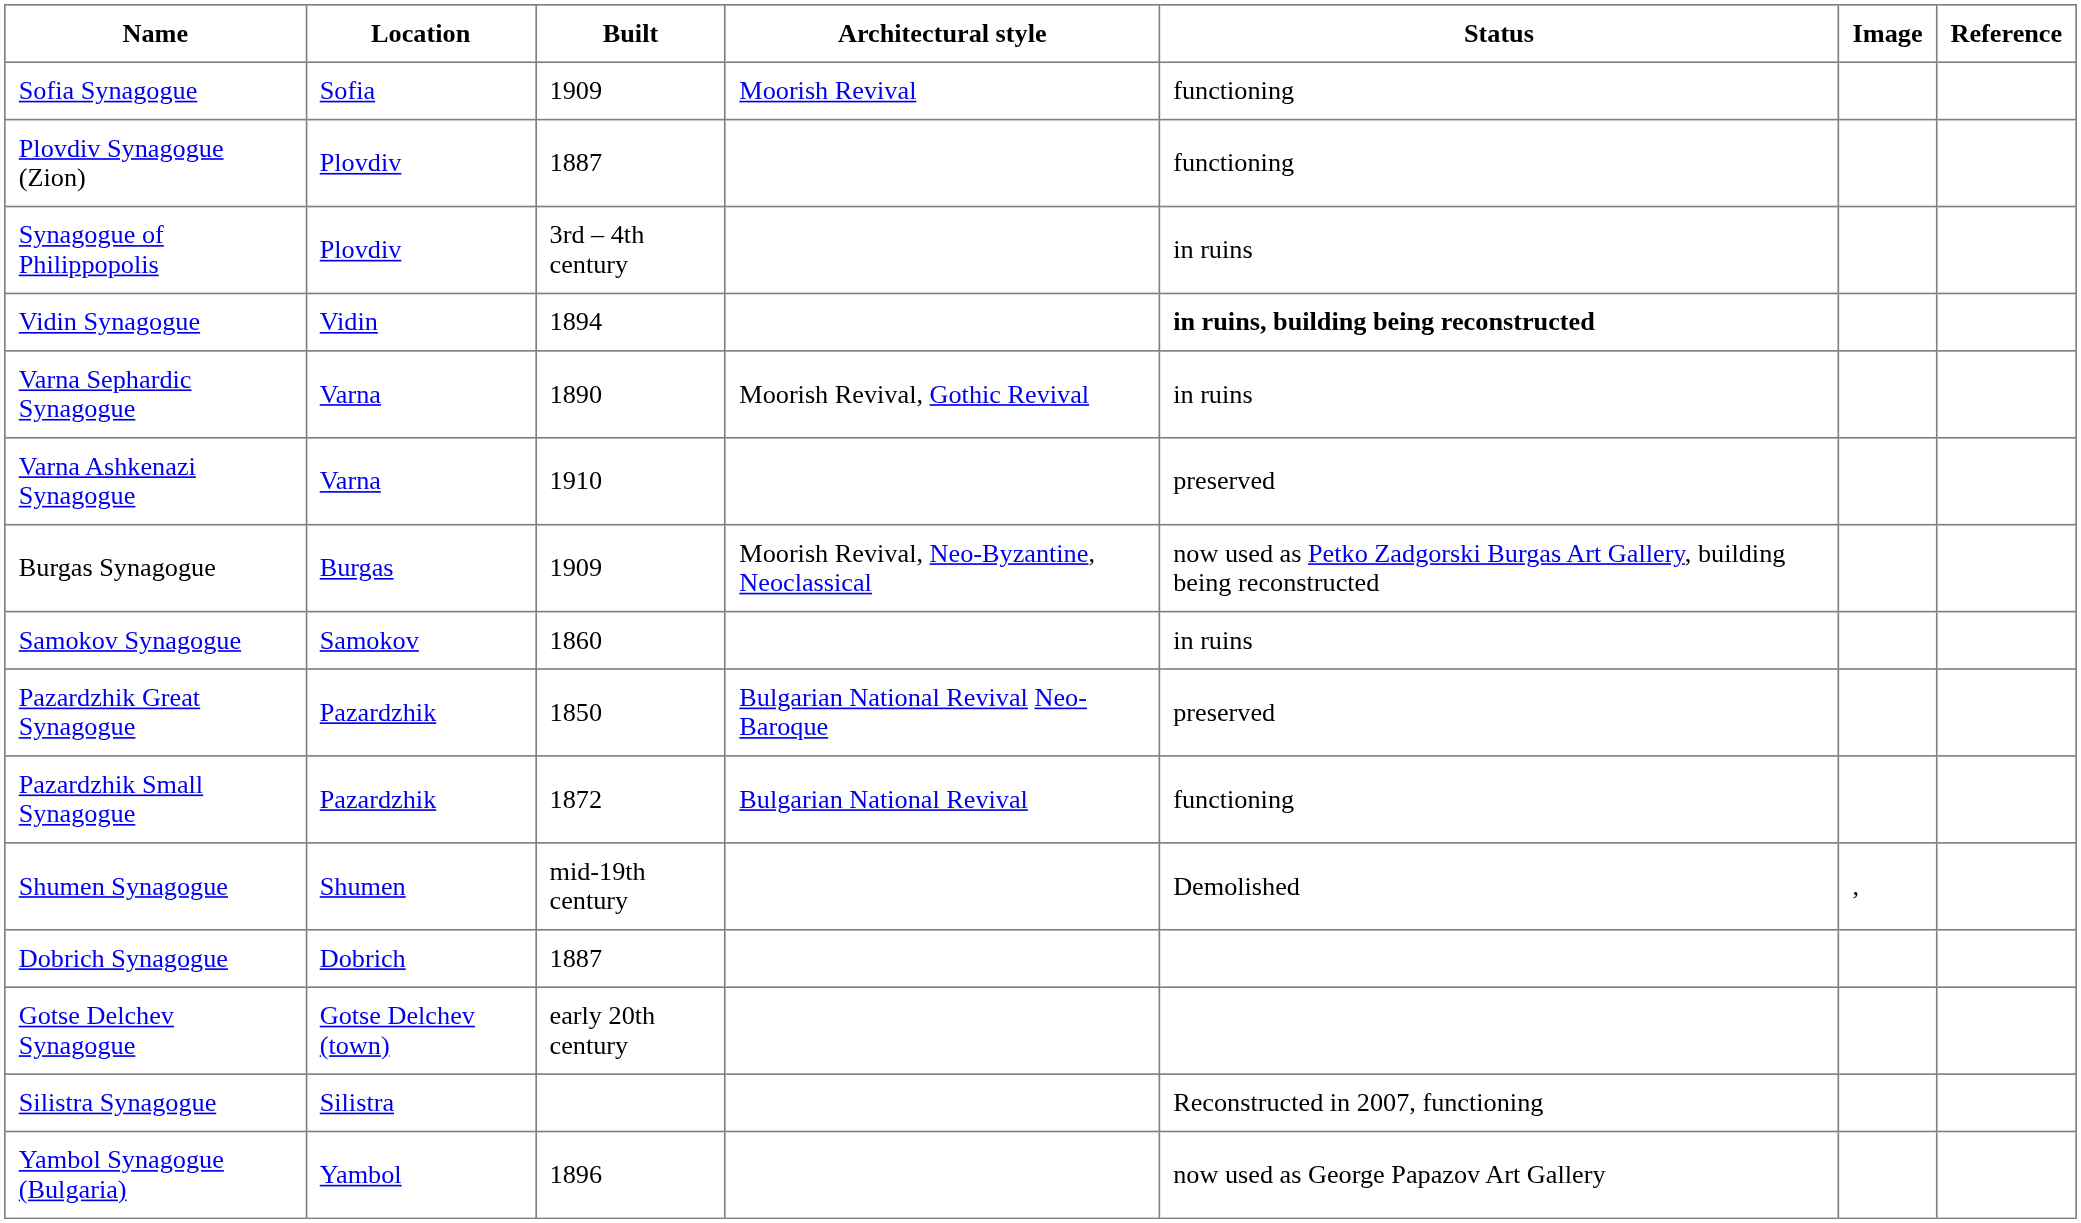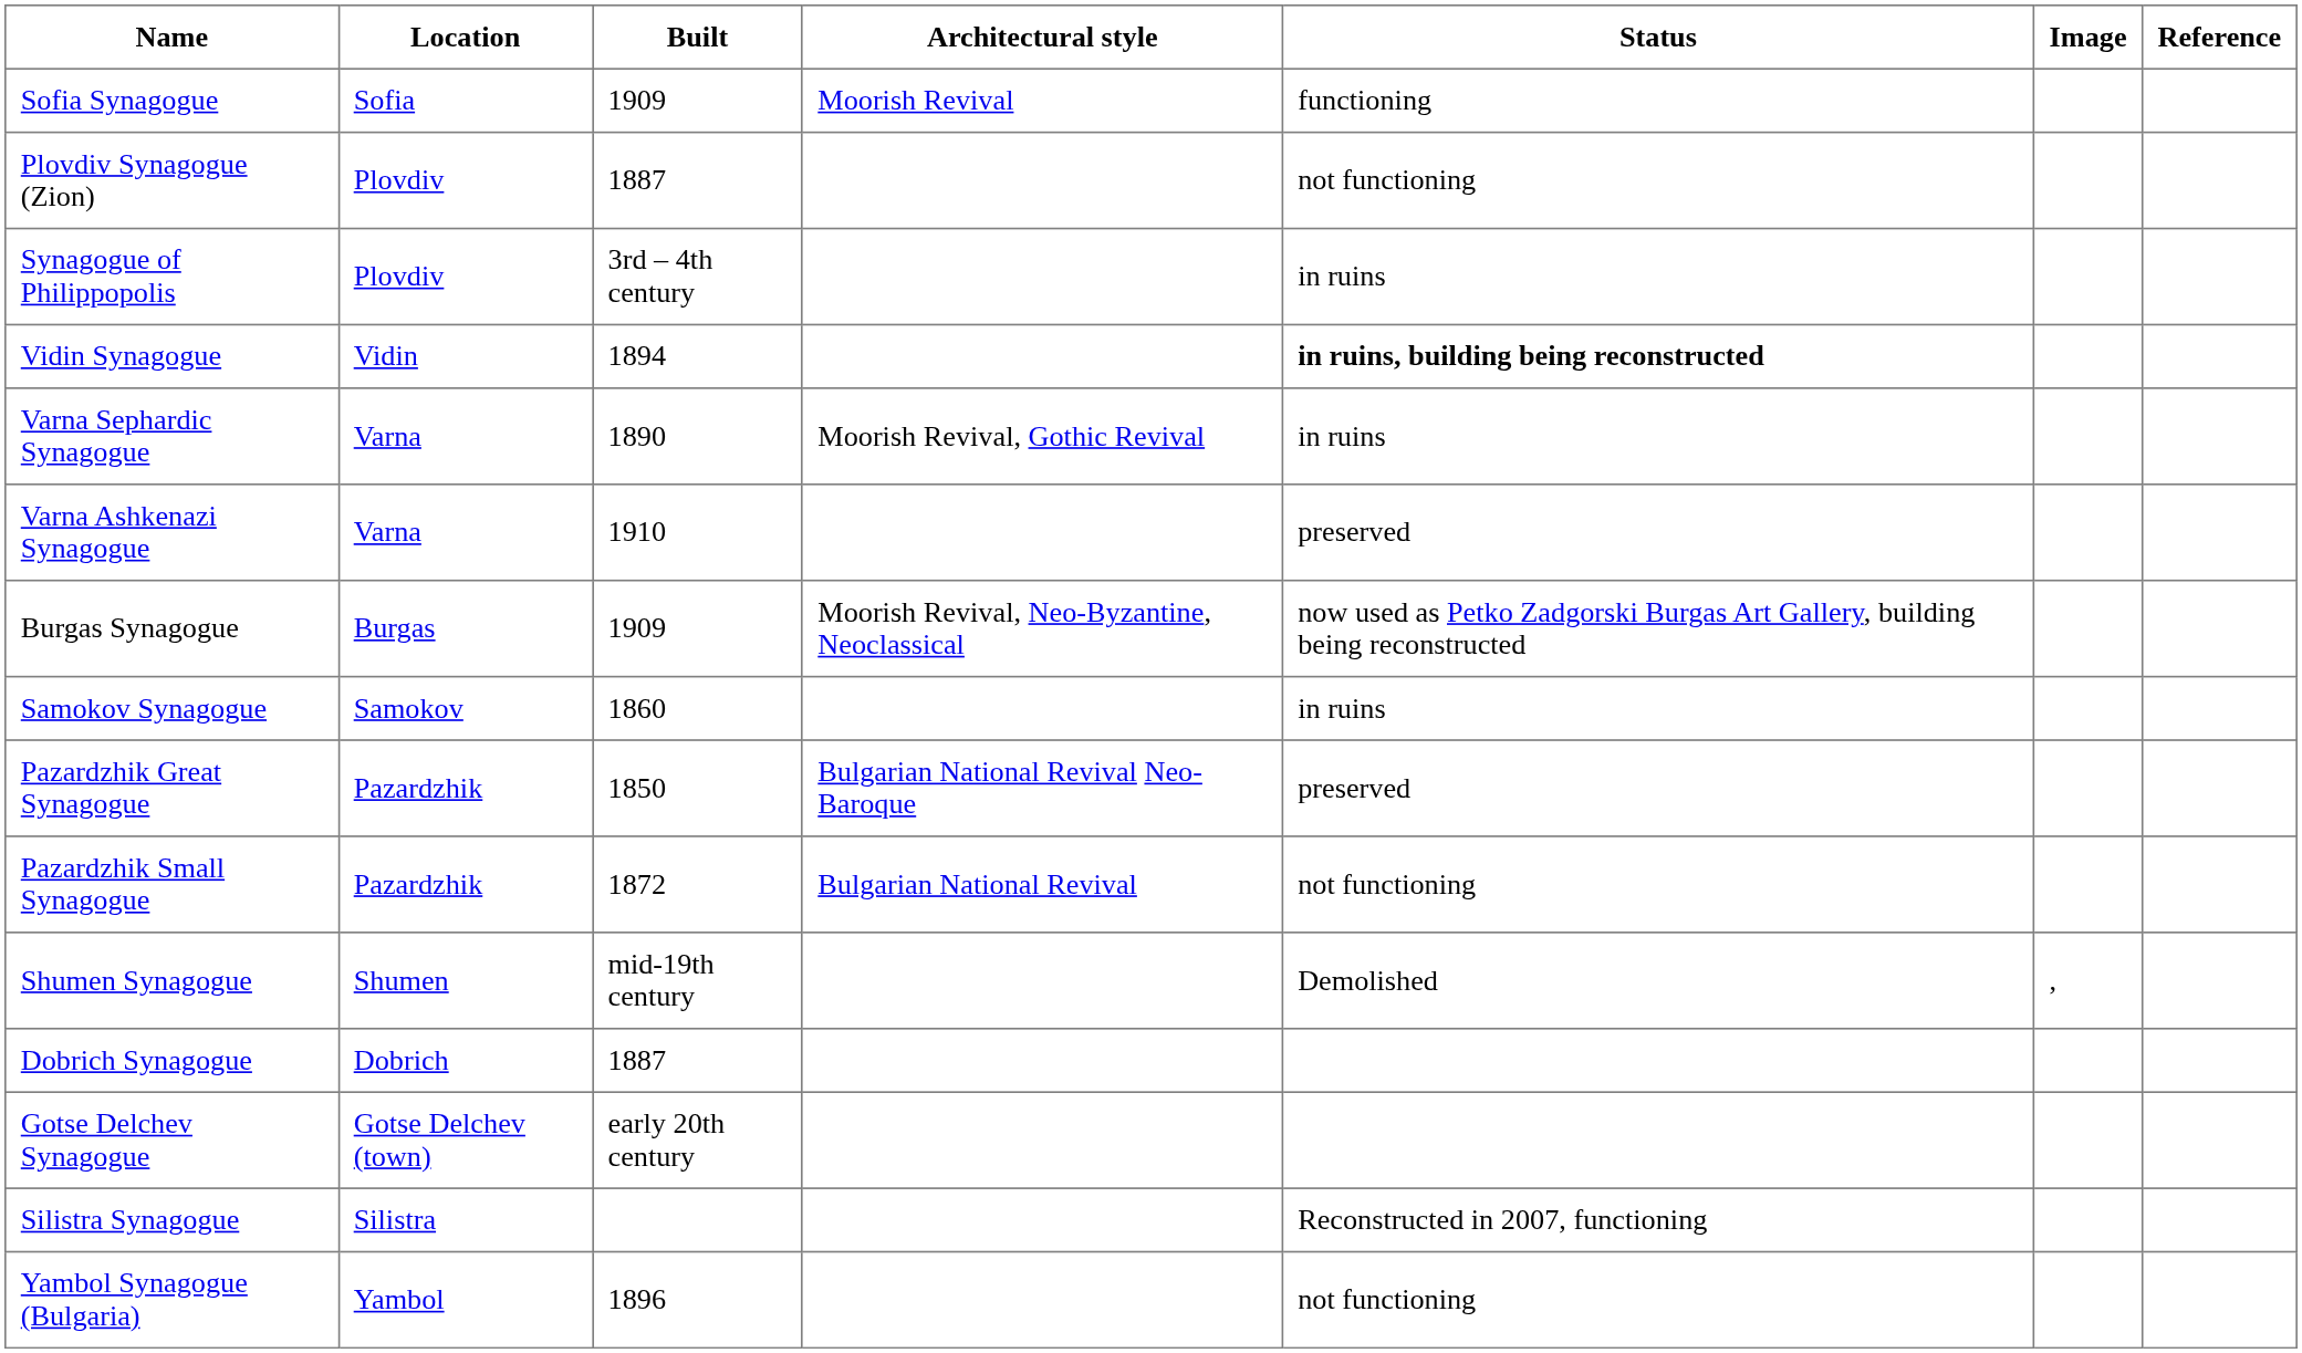 <table class="toccolours" border="1" cellpadding="8" style="border-collapse: collapse;" class="wikitable sortable">
 <tr>
 <th>Name</th>
 <th>Location</th>
 <th>Built</th>
 <th>Architectural style</th>
 <th>Status</th>
 <th>Image</th>
 <th>Reference</th>
 </tr>
 <tr>
 <td><a href='#'>Sofia Synagogue</a></td>
 <td><a href='#'>Sofia</a></td>
 <td>1909</td>
 <td><a href='#'>Moorish Revival</a></td>
 <td>functioning</td>
 <td></td>
 <td></td>
 </tr>
 <tr>
 <td><a href='#'>Plovdiv Synagogue</a> (Zion)</td>
 <td><a href='#'>Plovdiv</a></td>
 <td>1887</td>
 <td></td>
-<td>functioning</td>
+<td>not functioning</td>
 <td></td>
 <td></td>
 </tr>
 <tr>
 <td><a href='#'>Synagogue of Philippopolis</a></td>
 <td><a href='#'>Plovdiv</a></td>
 <td>3rd – 4th century</td>
 <td></td>
 <td>in ruins</td>
 <td></td>
 <td></td>
 </tr>
 <tr>
 <td><a href='#'>Vidin Synagogue</a></td>
 <td><a href='#'>Vidin</a></td>
 <td>1894</td>
 <td></td>
 <td><strong>in ruins, building being reconstructed</strong></td>
 <td></td>
 <td></td>
 </tr>
 <tr>
 <td><a href='#'>Varna Sephardic Synagogue</a></td>
 <td><a href='#'>Varna</a></td>
 <td>1890</td>
 <td>Moorish Revival, <a href='#'>Gothic Revival</a></td>
 <td>in ruins</td>
 <td></td>
 <td></td>
 </tr>
 <tr>
 <td><a href='#'>Varna Ashkenazi Synagogue</a></td>
 <td><a href='#'>Varna</a></td>
 <td>1910</td>
 <td></td>
 <td>preserved</td>
 <td></td>
 <td></td>
 </tr>
 <tr>
 <td>Burgas Synagogue</td>
 <td><a href='#'>Burgas</a></td>
 <td>1909</td>
 <td>Moorish Revival, <a href='#'>Neo-Byzantine</a>, <a href='#'>Neoclassical</a></td>
 <td>now used as <a href='#'>Petko Zadgorski Burgas Art Gallery</a>, building being reconstructed</td>
 <td></td>
 <td></td>
 </tr>
 <tr>
 <td><a href='#'>Samokov Synagogue</a></td>
 <td><a href='#'>Samokov</a></td>
 <td>1860</td>
 <td></td>
 <td>in ruins</td>
 <td></td>
 <td></td>
 </tr>
 <tr>
 <td><a href='#'>Pazardzhik Great Synagogue</a></td>
 <td><a href='#'>Pazardzhik</a></td>
 <td>1850</td>
 <td><a href='#'>Bulgarian National Revival</a> <a href='#'>Neo-Baroque</a></td>
 <td>preserved</td>
 <td></td>
 <td></td>
 </tr>
 <tr>
 <td><a href='#'>Pazardzhik Small Synagogue</a></td>
 <td><a href='#'>Pazardzhik</a></td>
 <td>1872</td>
 <td><a href='#'>Bulgarian National Revival</a></td>
-<td>functioning</td>
+<td>not functioning</td>
 <td></td>
 <td></td>
 </tr>
 <tr>
 <td><a href='#'>Shumen Synagogue</a></td>
 <td><a href='#'>Shumen</a></td>
 <td>mid-19th century</td>
 <td></td>
 <td>Demolished</td>
 <td>, </td>
 <td></td>
 </tr>
 <tr>
 <td><a href='#'>Dobrich Synagogue</a></td>
 <td><a href='#'>Dobrich</a></td>
 <td>1887</td>
 <td></td>
 <td></td>
 <td></td>
 <td></td>
 </tr>
 <tr>
 <td><a href='#'>Gotse Delchev Synagogue</a></td>
 <td><a href='#'>Gotse Delchev (town)</a></td>
 <td>early 20th century</td>
 <td></td>
 <td></td>
 <td></td>
 <td></td>
 </tr>
 <tr>
 <td><a href='#'>Silistra Synagogue</a></td>
 <td><a href='#'>Silistra</a></td>
 <td></td>
 <td></td>
 <td>Reconstructed in 2007, functioning</td>
 <td></td>
 <td></td>
 </tr>
 <tr>
 <td><a href='#'>Yambol Synagogue (Bulgaria)</a></td>
 <td><a href='#'>Yambol</a></td>
 <td>1896</td>
 <td></td>
-<td>now used as George Papazov Art Gallery</td>
+<td>not functioning</td>
 <td></td>
 <td></td>
 </tr>
 </table>
